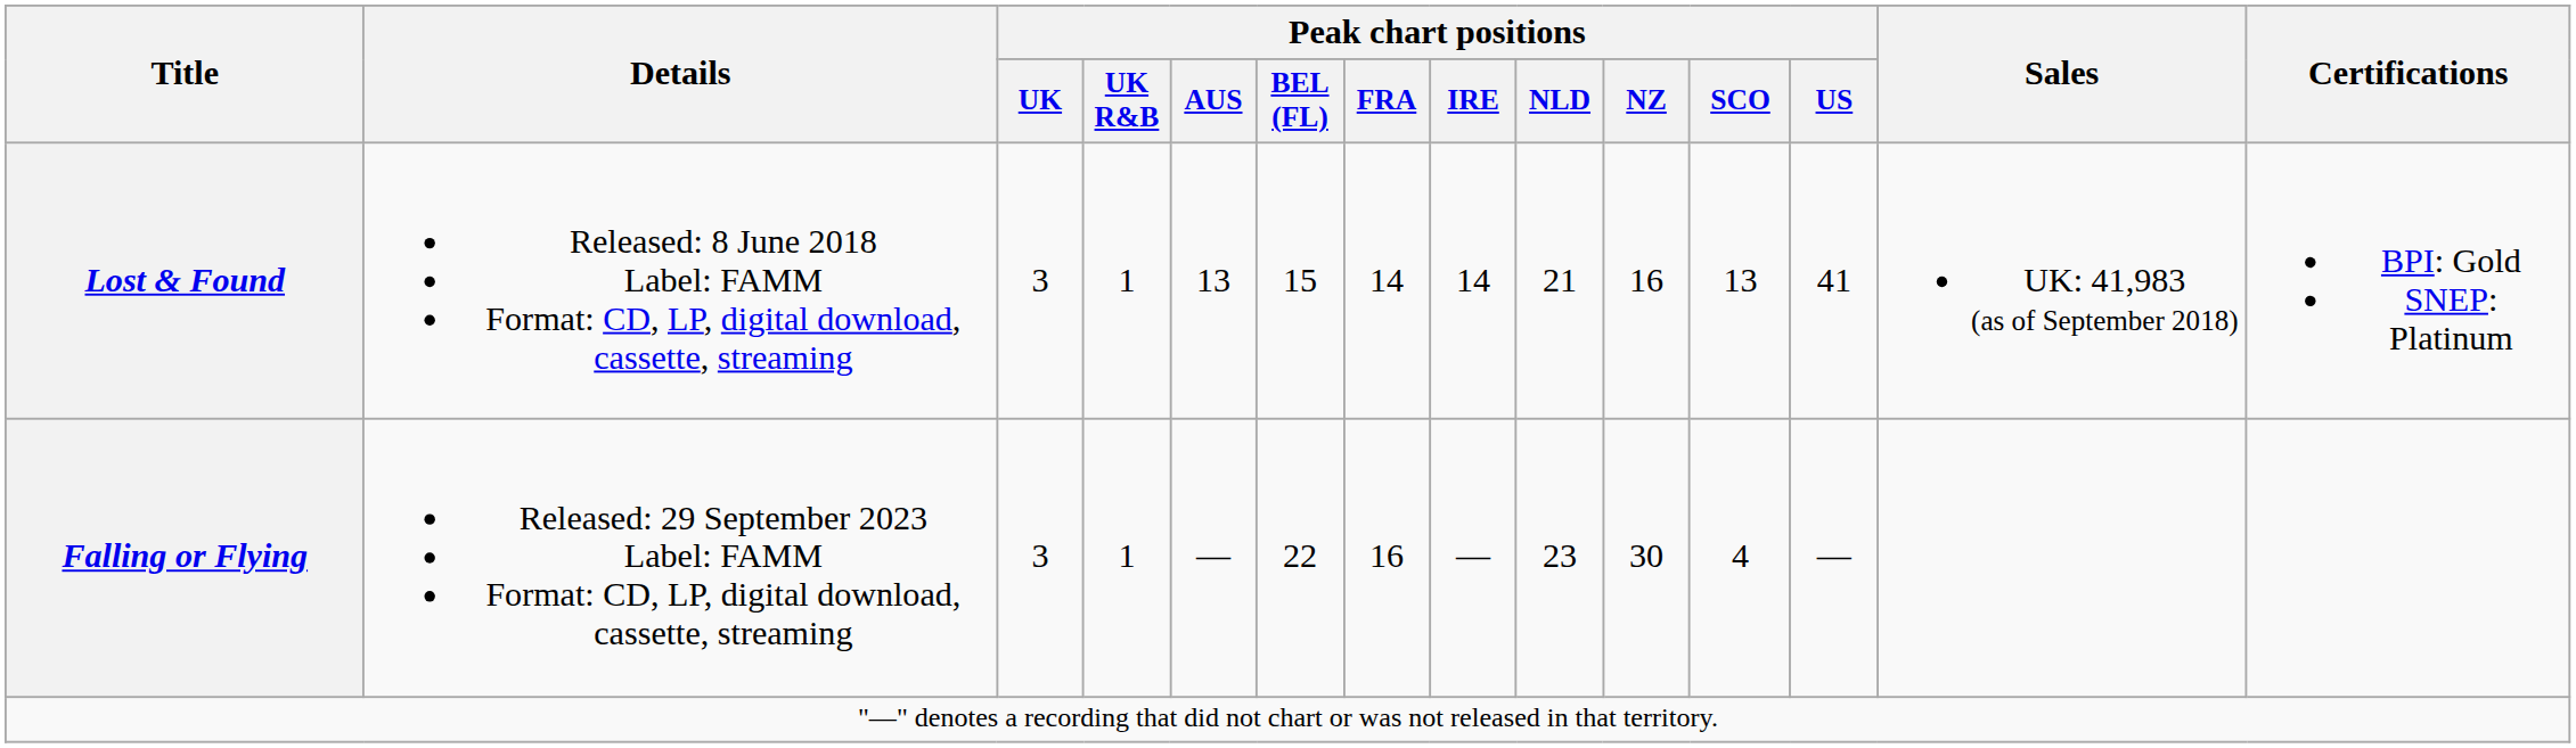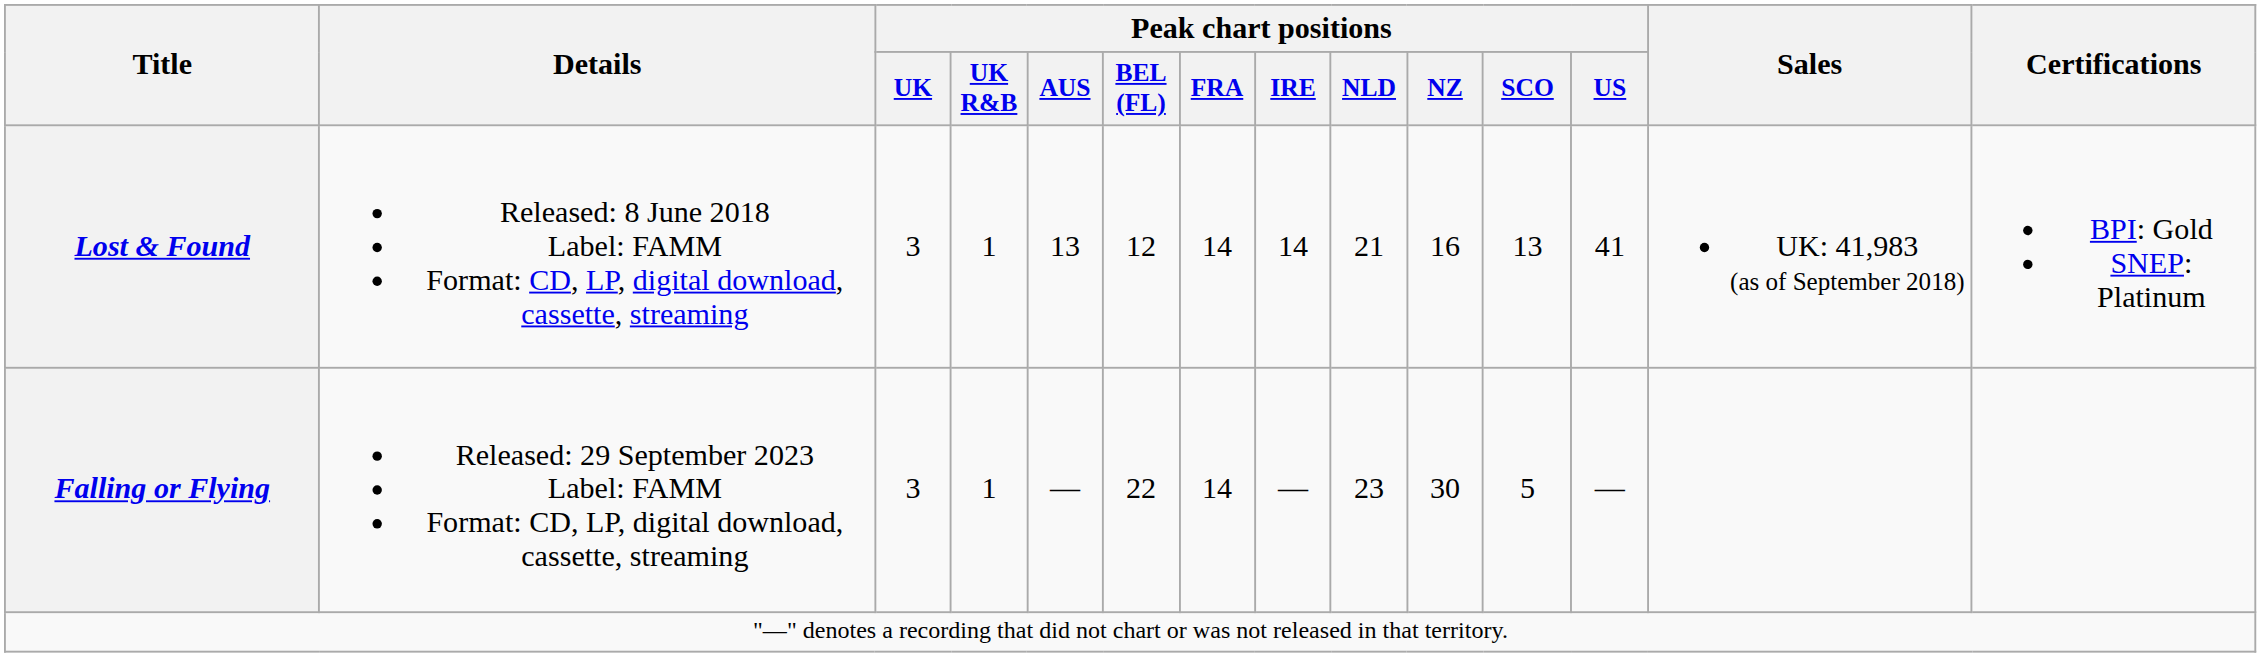 <table class="wikitable plainrowheaders" style="text-align:center;">
 <tr>
 <th scope="col" rowspan="2" style="width:10em;">Title</th>
 <th scope="col" rowspan="2" style="width:18em;">Details</th>
 <th scope="col" colspan="10">Peak chart positions</th>
 <th scope="col" rowspan="2">Sales</th>
 <th scope="col" rowspan="2" style="width:9em;">Certifications</th>
 </tr>
 <tr>
 <th scope="col" style="width:2.5em;font-size:85%;"><a href='#'>UK</a><br></th>
 <th scope="col" style="width:2.5em;font-size:85%;"><a href='#'>UK<br>R&B</a><br></th>
 <th scope="col" style="width:2.5em;font-size:85%;"><a href='#'>AUS</a><br></th>
 <th scope="col" style="width:2.5em;font-size:85%;"><a href='#'>BEL<br>(FL)</a><br></th>
 <th scope="col" style="width:2.5em;font-size:85%;"><a href='#'>FRA</a><br></th>
 <th scope="col" style="width:2.5em;font-size:85%;"><a href='#'>IRE</a><br></th>
 <th scope="col" style="width:2.5em;font-size:85%;"><a href='#'>NLD</a><br></th>
 <th scope="col" style="width:2.5em;font-size:85%;"><a href='#'>NZ</a><br></th>
 <th scope="col" style="width:3em;font-size:85%;"><a href='#'>SCO</a><br></th>
 <th scope="col" style="width:2.5em;font-size:85%;"><a href='#'>US</a><br></th>
 </tr>
 <tr>
 <th scope="row"><em><a href='#'>Lost & Found</a></em></th>
 <td><br><ul><li>Released: 8 June 2018</li><li>Label: FAMM</li><li>Format: <a href='#'>CD</a>, <a href='#'>LP</a>, <a href='#'>digital download</a>, <a href='#'>cassette</a>, <a href='#'>streaming</a></li></ul></td>
 <td>3</td>
 <td>1</td>
 <td>13</td>
-<td>15</td>
+<td>12</td>
 <td>14</td>
 <td>14</td>
 <td>21</td>
 <td>16</td>
 <td>13</td>
 <td>41</td>
 <td><br><ul><li>UK: 41,983<br><small>(as of September 2018)</small></li></ul></td>
 <td><br><ul><li><a href='#'>BPI</a>: Gold</li><li><a href='#'>SNEP</a>: Platinum</li></ul></td>
 </tr>
 <tr>
 <th scope="row"><em><a href='#'>Falling or Flying</a></em></th>
 <td><br><ul><li>Released: 29 September 2023</li><li>Label: FAMM</li><li>Format: CD, LP, digital download, cassette, streaming</li></ul></td>
 <td>3</td>
 <td>1</td>
 <td>—</td>
 <td>22</td>
-<td>16</td>
+<td>14</td>
 <td>—</td>
 <td>23</td>
 <td>30</td>
-<td>4</td>
+<td>5</td>
 <td>—</td>
 <td></td>
 <td></td>
 </tr>
 <tr>
 <td colspan="15" style="font-size:80%">"—" denotes a recording that did not chart or was not released in that territory.</td>
 </tr>
 </table>
